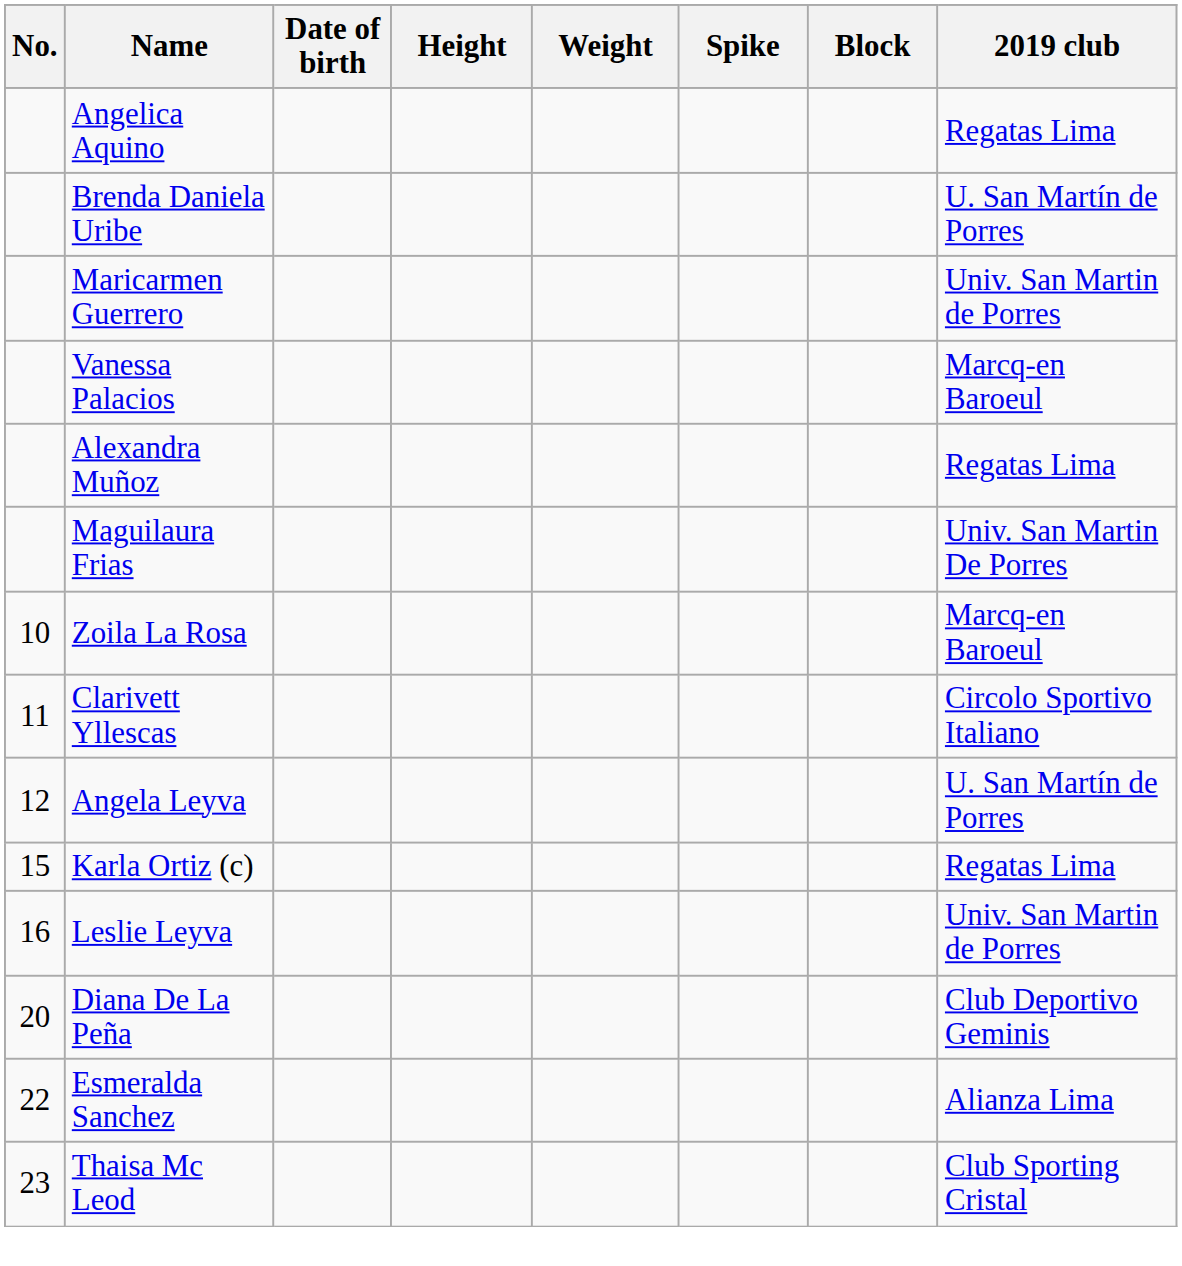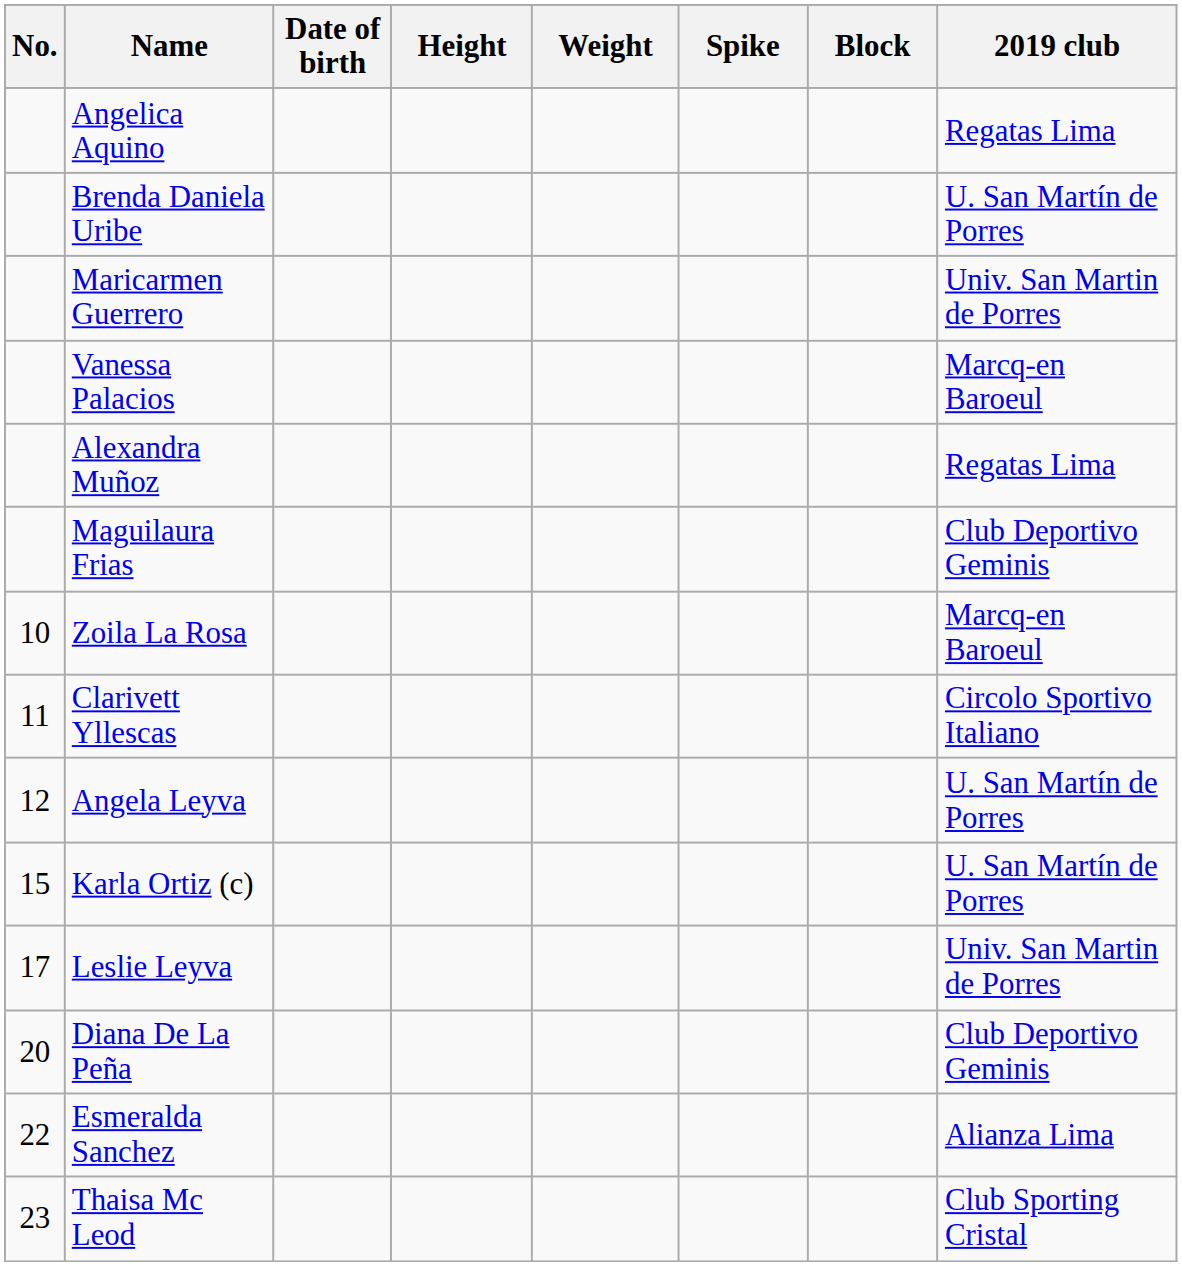 <table class="wikitable sortable" style="font-size:100%; text-align:center;">
 <tr>
 <th>No.</th>
 <th style="width:12em">Name</th>
 <th style="width:8em">Date of birth</th>
 <th style="width:9em">Height</th>
 <th style="width:9em">Weight</th>
 <th style="width:9em">Spike</th>
 <th style="width:9em">Block</th>
 <th style="width:20em">2019 club</th>
 </tr>
 <tr>
 <td></td>
 <td align=left><a href='#'>Angelica Aquino</a></td>
 <td align="right"></td>
 <td></td>
 <td></td>
 <td></td>
 <td></td>
 <td align=left> <a href='#'>Regatas Lima</a></td>
 </tr>
 <tr>
 <td></td>
 <td align=left><a href='#'>Brenda Daniela Uribe</a></td>
 <td align=right></td>
 <td></td>
 <td></td>
 <td></td>
 <td></td>
 <td align=left> <a href='#'>U. San Martín de Porres</a></td>
 </tr>
 <tr>
 <td></td>
 <td align=left><a href='#'>Maricarmen Guerrero</a></td>
 <td align="right"></td>
 <td></td>
 <td></td>
 <td></td>
 <td></td>
 <td align=left> <a href='#'>Univ. San Martin de Porres</a></td>
 </tr>
 <tr>
 <td></td>
 <td align=left><a href='#'>Vanessa Palacios</a></td>
 <td align=right></td>
 <td></td>
 <td></td>
 <td></td>
 <td></td>
 <td align=left> <a href='#'>Marcq-en Baroeul</a></td>
 </tr>
 <tr>
 <td></td>
 <td align=left><a href='#'>Alexandra Muñoz</a></td>
 <td align=right></td>
 <td></td>
 <td></td>
 <td></td>
 <td></td>
 <td align=left> <a href='#'>Regatas Lima</a></td>
 </tr>
 <tr>
 <td></td>
 <td align=left><a href='#'>Maguilaura Frias</a></td>
 <td align=right></td>
 <td></td>
 <td></td>
 <td></td>
 <td></td>
-<td align=left> <a href='#'>Univ. San Martin De Porres</a></td>
+<td align=left> <a href='#'>Club Deportivo Geminis</a></td>
 </tr>
 <tr>
 <td>10</td>
 <td align=left><a href='#'>Zoila La Rosa</a></td>
 <td align=right></td>
 <td></td>
 <td></td>
 <td></td>
 <td></td>
 <td align=left> <a href='#'>Marcq-en Baroeul</a></td>
 </tr>
 <tr>
 <td>11</td>
 <td align=left><a href='#'>Clarivett Yllescas</a></td>
 <td align=right></td>
 <td></td>
 <td></td>
 <td></td>
 <td></td>
 <td align=left> <a href='#'>Circolo Sportivo Italiano</a></td>
 </tr>
 <tr>
 <td>12</td>
 <td align=left><a href='#'>Angela Leyva</a></td>
 <td align=right></td>
 <td></td>
 <td></td>
 <td></td>
 <td></td>
 <td align=left> <a href='#'>U. San Martín de Porres</a></td>
 </tr>
 <tr>
 <td>15</td>
 <td align=left><a href='#'>Karla Ortiz</a> (c)</td>
 <td align=right></td>
 <td></td>
 <td></td>
 <td></td>
 <td></td>
-<td align=left> <a href='#'>Regatas Lima</a></td>
+<td align=left> <a href='#'>U. San Martín de Porres</a></td>
 </tr>
 <tr>
-<td>16</td>
+<td>17</td>
 <td align=left><a href='#'>Leslie Leyva</a></td>
 <td align="right"></td>
 <td></td>
 <td></td>
 <td></td>
 <td></td>
 <td align=left> <a href='#'>Univ. San Martin de Porres</a></td>
 </tr>
 <tr>
 <td>20</td>
 <td align=left><a href='#'>Diana De La Peña</a></td>
 <td align="right"></td>
 <td></td>
 <td></td>
 <td></td>
 <td></td>
 <td align=left> <a href='#'>Club Deportivo Geminis</a></td>
 </tr>
 <tr>
 <td>22</td>
 <td align=left><a href='#'>Esmeralda Sanchez</a></td>
 <td align="right"></td>
 <td></td>
 <td></td>
 <td></td>
 <td></td>
 <td align=left> <a href='#'>Alianza Lima</a></td>
 </tr>
 <tr>
 <td>23</td>
 <td align=left><a href='#'>Thaisa Mc Leod</a></td>
 <td align="right"></td>
 <td></td>
 <td></td>
 <td></td>
 <td></td>
 <td align=left> <a href='#'>Club Sporting Cristal</a></td>
 </tr>
 </table>
